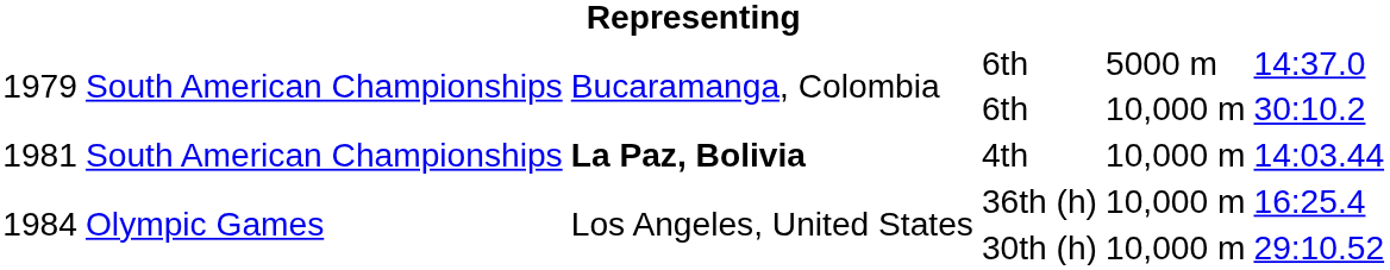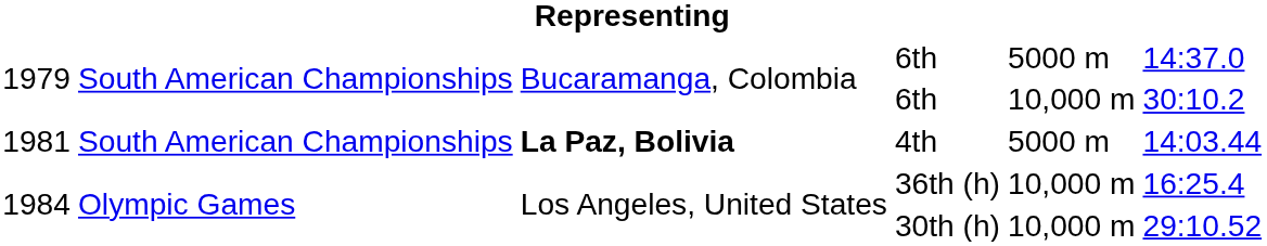 <table>
 <tr>
 <th colspan=6>Representing </th>
 </tr>
 <tr>
 <td rowspan=2>1979</td>
 <td rowspan=2><a href='#'>South American Championships</a></td>
 <td rowspan=2><a href='#'>Bucaramanga</a>, Colombia</td>
 <td>6th</td>
 <td>5000 m</td>
 <td><a href='#'>14:37.0</a></td>
 </tr>
 <tr>
 <td>6th</td>
 <td>10,000 m</td>
 <td><a href='#'>30:10.2</a></td>
 </tr>
 <tr>
 <td>1981</td>
 <td><a href='#'>South American Championships</a></td>
 <td><strong>La Paz, Bolivia</strong></td>
 <td>4th</td>
-<td>10,000 m</td>
+<td>5000 m</td>
 <td><a href='#'>14:03.44</a></td>
 </tr>
 <tr>
 <td rowspan=2>1984</td>
 <td rowspan=2><a href='#'>Olympic Games</a></td>
 <td rowspan=2>Los Angeles, United States</td>
 <td>36th (h)</td>
 <td>10,000 m</td>
 <td><a href='#'>16:25.4</a></td>
 </tr>
 <tr>
 <td>30th (h)</td>
 <td>10,000 m</td>
 <td><a href='#'>29:10.52</a></td>
 </tr>
 </table>
